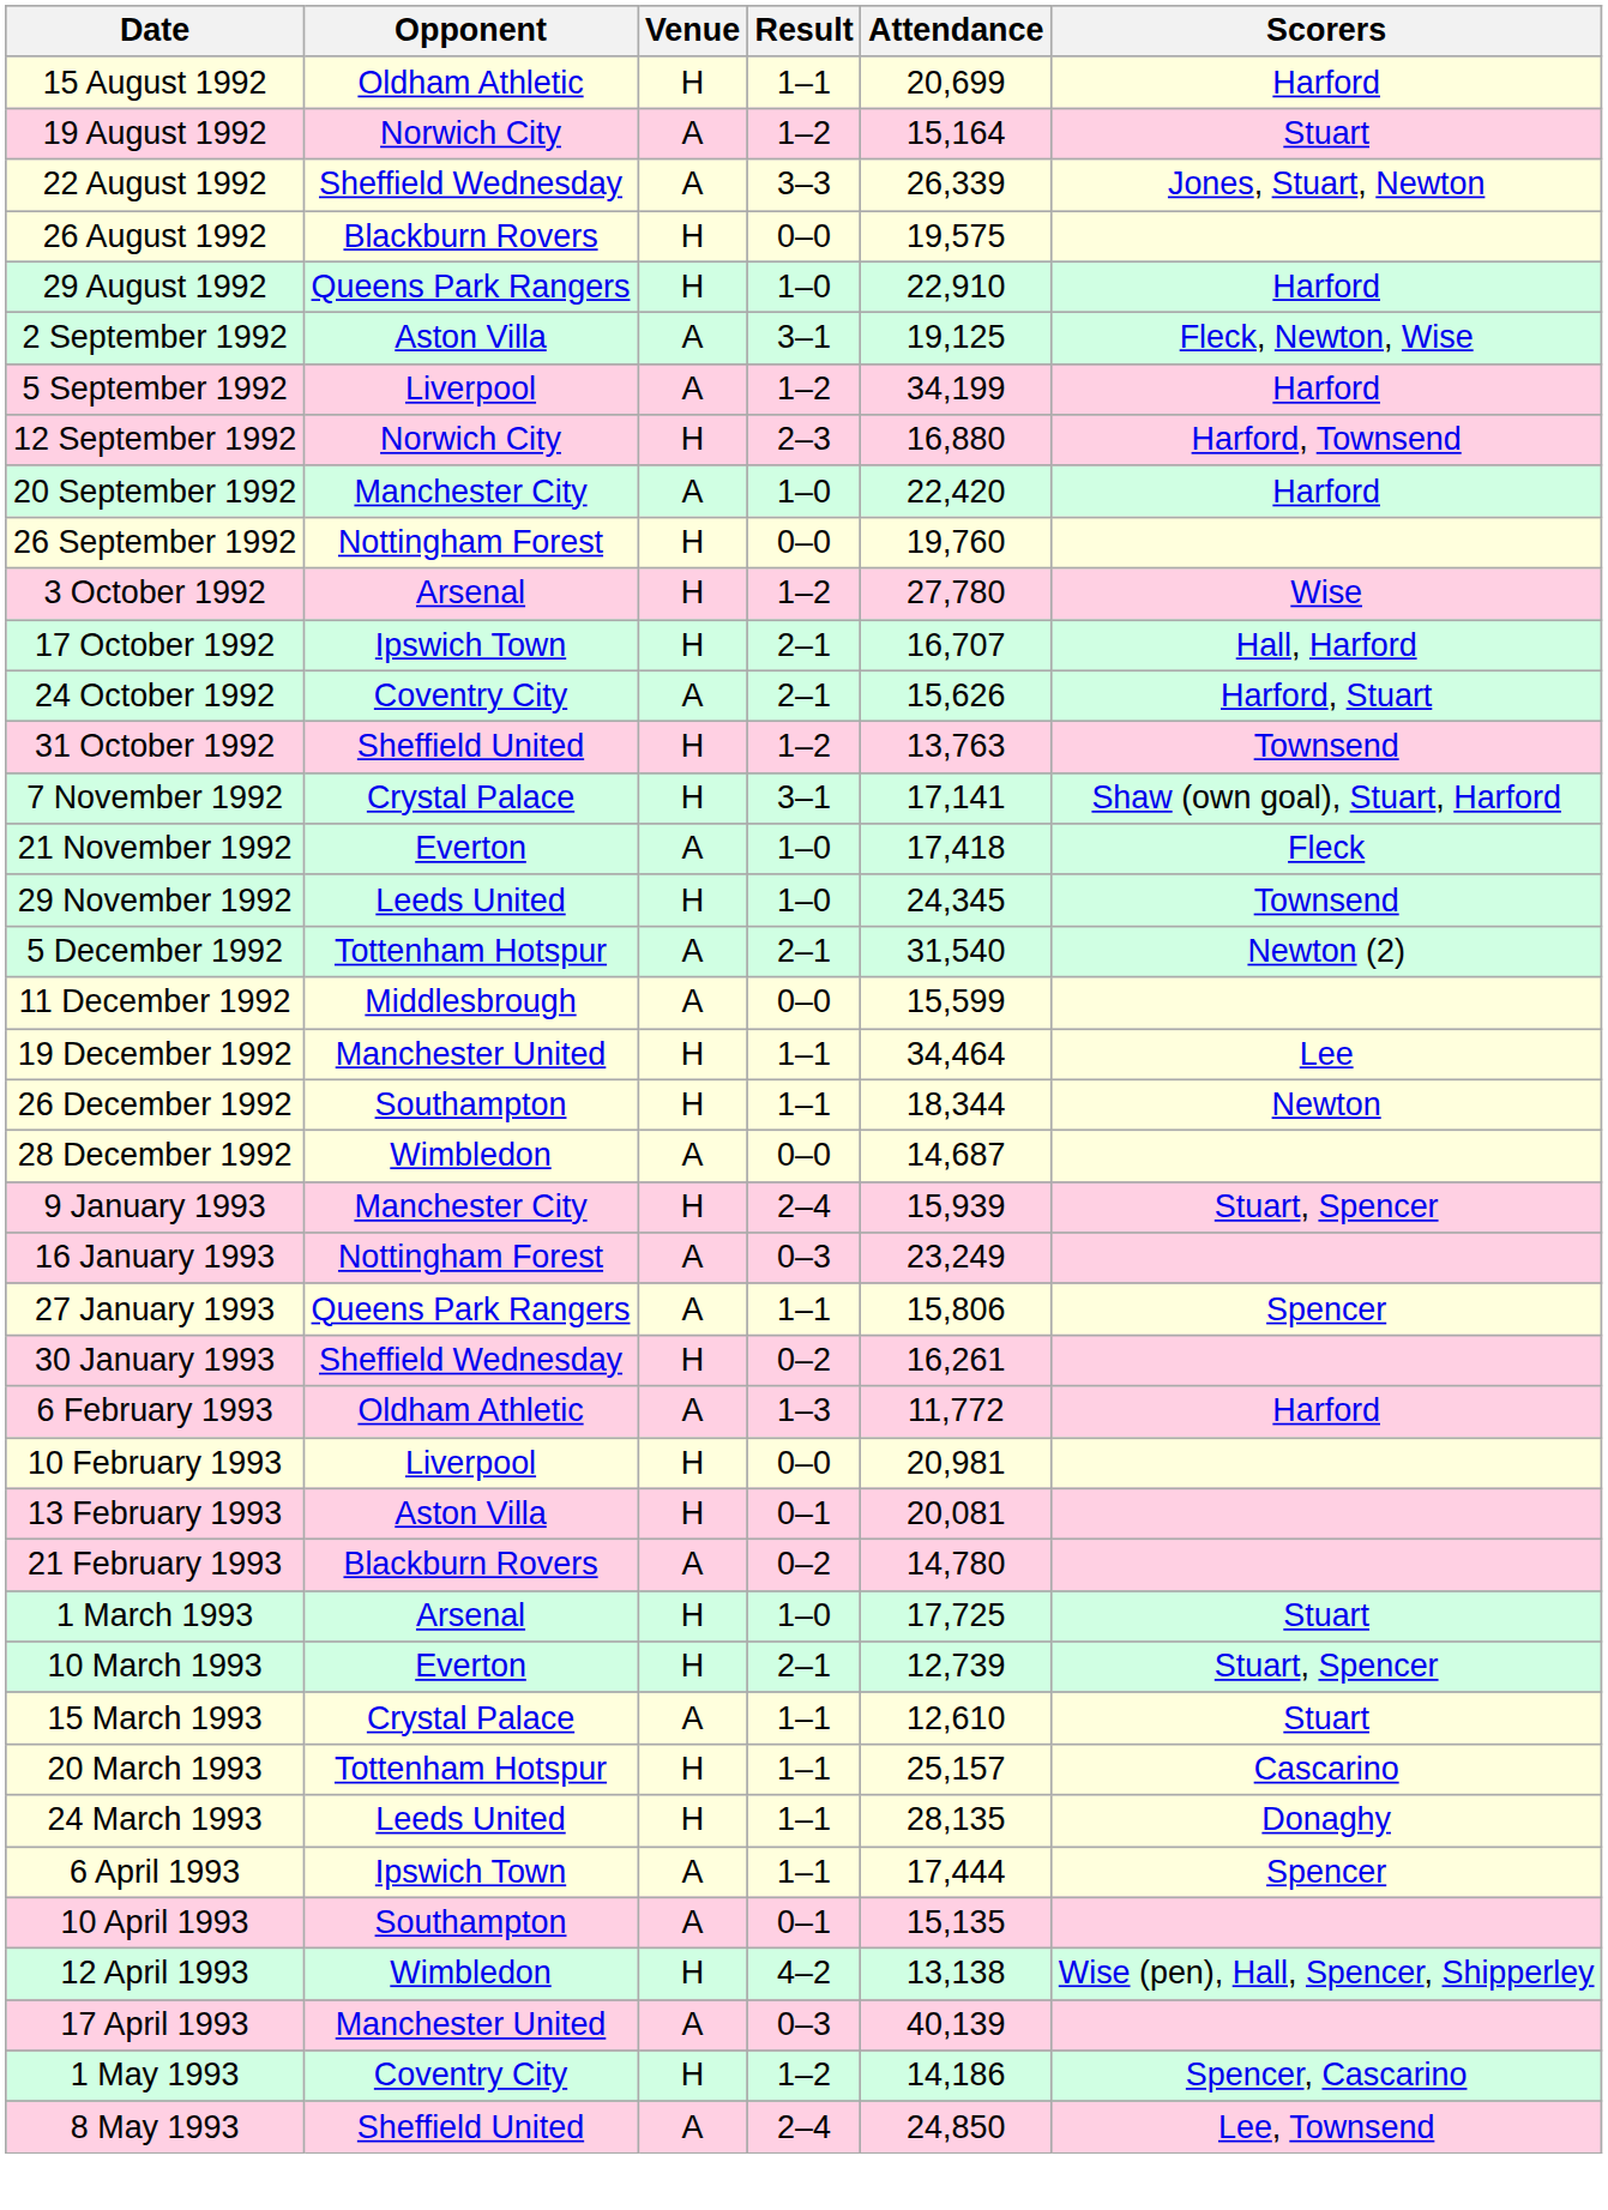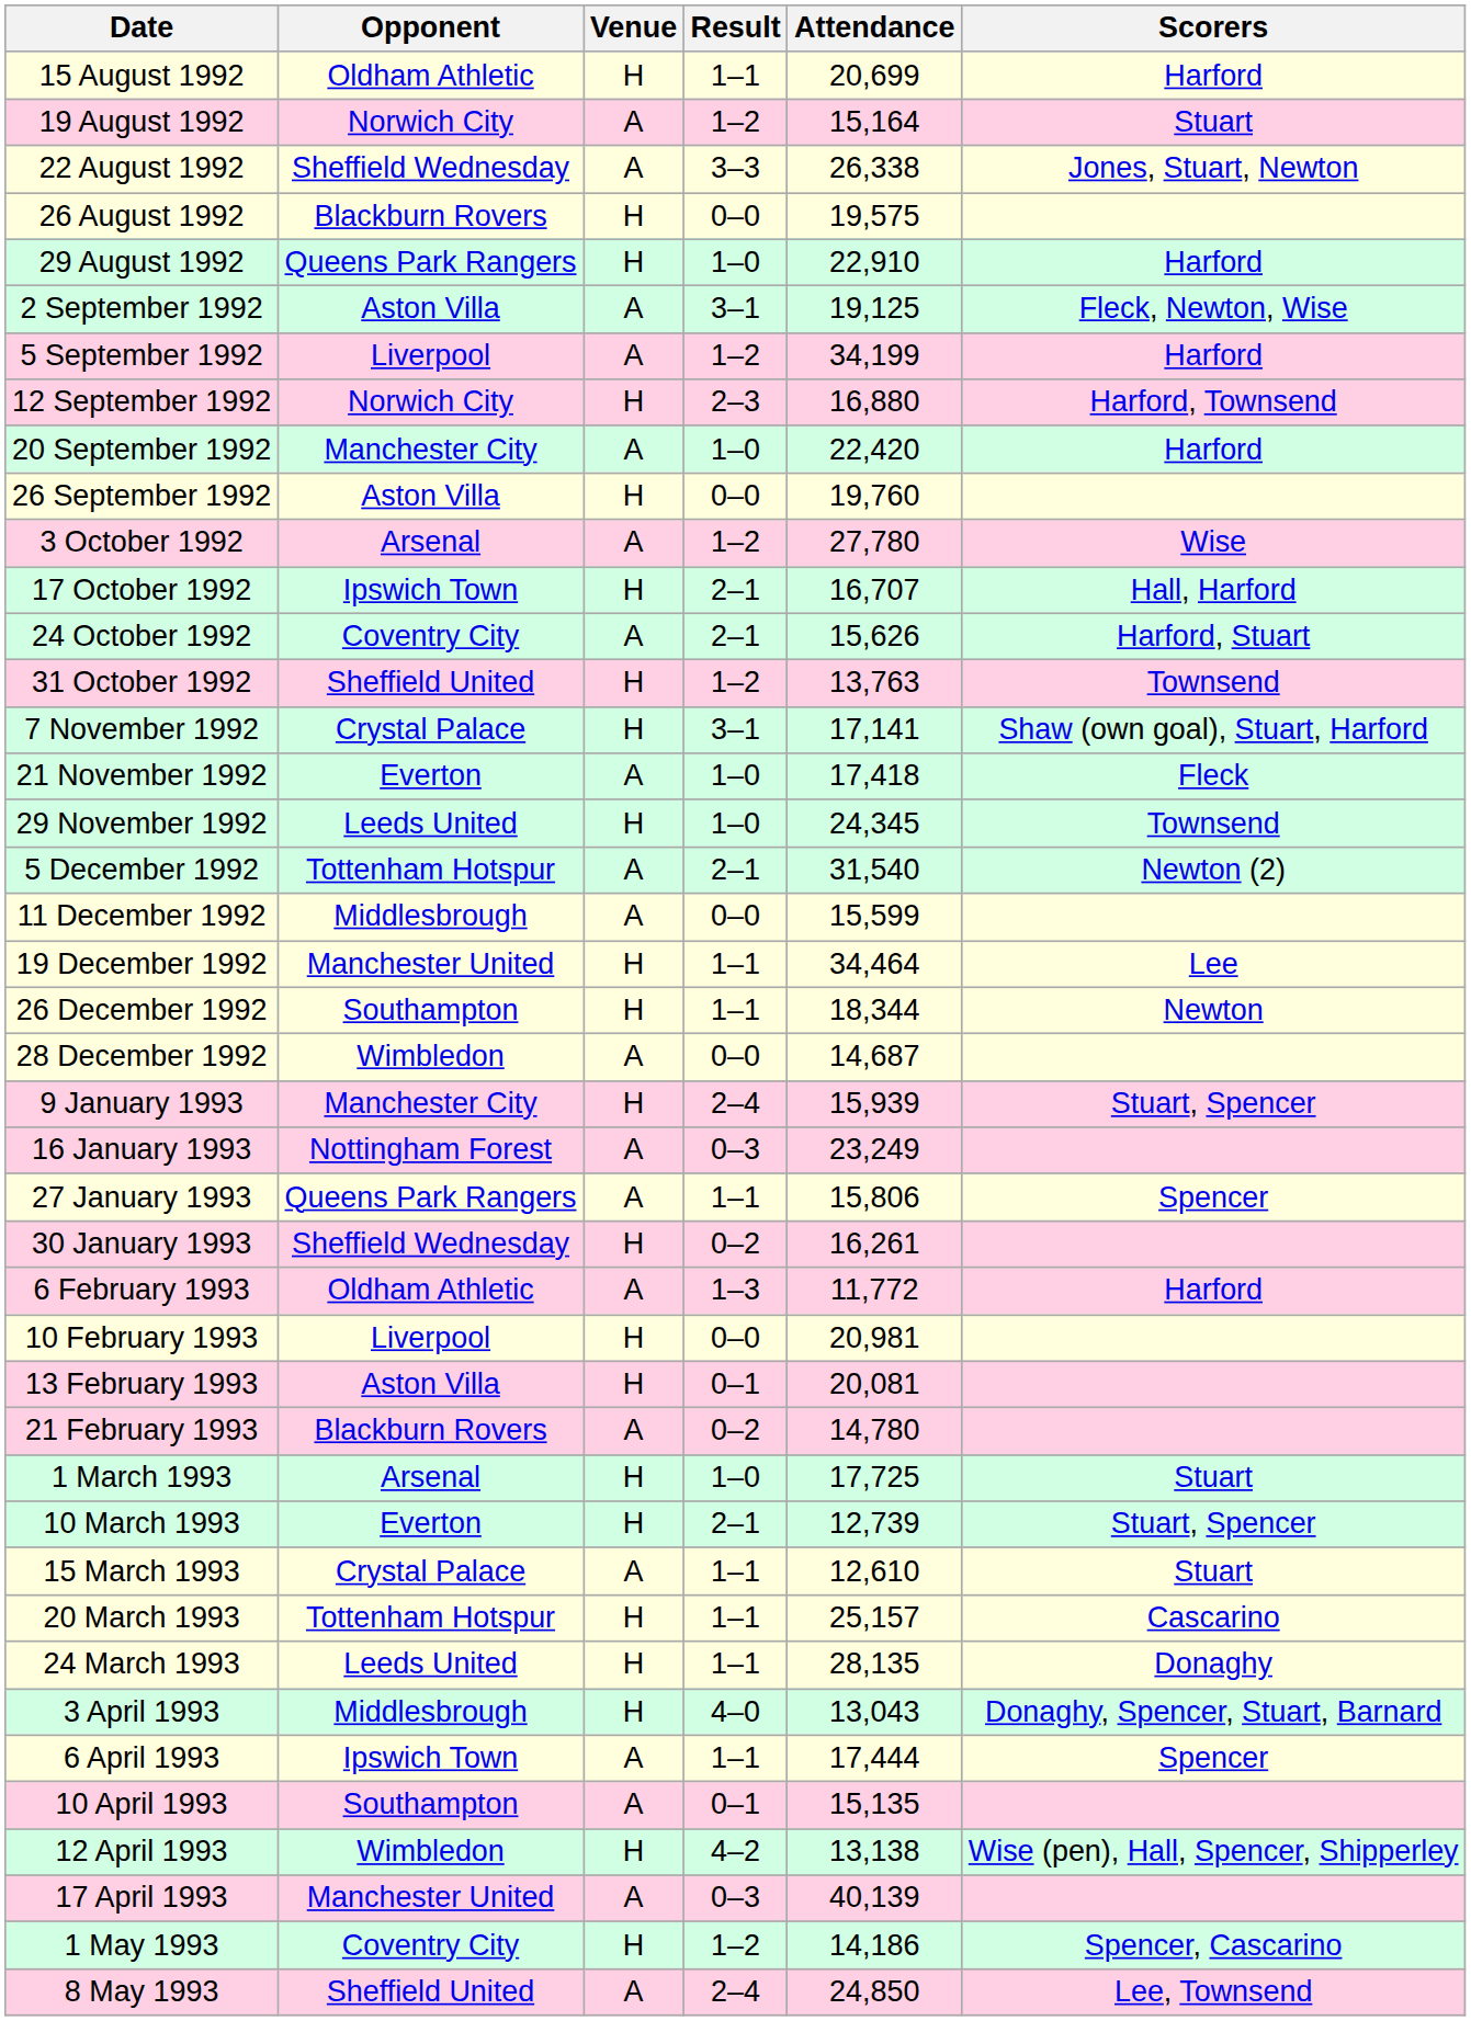 <table class="wikitable sortable" style="font-size:100%; text-align:center">
 <tr>
 <th>Date</th>
 <th>Opponent</th>
 <th>Venue</th>
 <th>Result</th>
 <th>Attendance</th>
 <th>Scorers</th>
 </tr>
 <tr style="background-color: #ffffdd;">
 <td>15 August 1992</td>
 <td><a href='#'>Oldham Athletic</a></td>
 <td>H</td>
 <td>1–1</td>
 <td>20,699</td>
 <td><a href='#'>Harford</a></td>
 </tr>
 <tr style="background-color: #ffd0e3;">
 <td>19 August 1992</td>
 <td><a href='#'>Norwich City</a></td>
 <td>A</td>
 <td>1–2</td>
 <td>15,164</td>
 <td><a href='#'>Stuart</a></td>
 </tr>
 <tr style="background-color: #ffffdd;">
 <td>22 August 1992</td>
 <td><a href='#'>Sheffield Wednesday</a></td>
 <td>A</td>
 <td>3–3</td>
-<td>26,339</td>
+<td>26,338</td>
 <td><a href='#'>Jones</a>, <a href='#'>Stuart</a>, <a href='#'>Newton</a></td>
 </tr>
 <tr style="background-color: #ffffdd;">
 <td>26 August 1992</td>
 <td><a href='#'>Blackburn Rovers</a></td>
 <td>H</td>
 <td>0–0</td>
 <td>19,575</td>
 <td></td>
 </tr>
 <tr style="background-color: #d0ffe3;">
 <td>29 August 1992</td>
 <td><a href='#'>Queens Park Rangers</a></td>
 <td>H</td>
 <td>1–0</td>
 <td>22,910</td>
 <td><a href='#'>Harford</a></td>
 </tr>
 <tr style="background-color: #d0ffe3;">
 <td>2 September 1992</td>
 <td><a href='#'>Aston Villa</a></td>
 <td>A</td>
 <td>3–1</td>
 <td>19,125</td>
 <td><a href='#'>Fleck</a>, <a href='#'>Newton</a>, <a href='#'>Wise</a></td>
 </tr>
 <tr style="background-color: #ffd0e3;">
 <td>5 September 1992</td>
 <td><a href='#'>Liverpool</a></td>
 <td>A</td>
 <td>1–2</td>
 <td>34,199</td>
 <td><a href='#'>Harford</a></td>
 </tr>
 <tr style="background-color: #ffd0e3;">
 <td>12 September 1992</td>
 <td><a href='#'>Norwich City</a></td>
 <td>H</td>
 <td>2–3</td>
 <td>16,880</td>
 <td><a href='#'>Harford</a>, <a href='#'>Townsend</a></td>
 </tr>
 <tr style="background-color: #d0ffe3;">
 <td>20 September 1992</td>
 <td><a href='#'>Manchester City</a></td>
 <td>A</td>
 <td>1–0</td>
 <td>22,420</td>
 <td><a href='#'>Harford</a></td>
 </tr>
 <tr style="background-color: #ffffdd;">
 <td>26 September 1992</td>
-<td><a href='#'>Nottingham Forest</a></td>
+<td><a href='#'>Aston Villa</a></td>
 <td>H</td>
 <td>0–0</td>
 <td>19,760</td>
 <td></td>
 </tr>
 <tr style="background-color: #ffd0e3;">
 <td>3 October 1992</td>
 <td><a href='#'>Arsenal</a></td>
-<td>H</td>
+<td>A</td>
 <td>1–2</td>
 <td>27,780</td>
 <td><a href='#'>Wise</a></td>
 </tr>
 <tr style="background-color: #d0ffe3;">
 <td>17 October 1992</td>
 <td><a href='#'>Ipswich Town</a></td>
 <td>H</td>
 <td>2–1</td>
 <td>16,707</td>
 <td><a href='#'>Hall</a>, <a href='#'>Harford</a></td>
 </tr>
 <tr style="background-color: #d0ffe3;">
 <td>24 October 1992</td>
 <td><a href='#'>Coventry City</a></td>
 <td>A</td>
 <td>2–1</td>
 <td>15,626</td>
 <td><a href='#'>Harford</a>, <a href='#'>Stuart</a></td>
 </tr>
 <tr style="background-color: #ffd0e3;">
 <td>31 October 1992</td>
 <td><a href='#'>Sheffield United</a></td>
 <td>H</td>
 <td>1–2</td>
 <td>13,763</td>
 <td><a href='#'>Townsend</a></td>
 </tr>
 <tr style="background-color: #d0ffe3;">
 <td>7 November 1992</td>
 <td><a href='#'>Crystal Palace</a></td>
 <td>H</td>
 <td>3–1</td>
 <td>17,141</td>
 <td><a href='#'>Shaw</a> (own goal), <a href='#'>Stuart</a>, <a href='#'>Harford</a></td>
 </tr>
 <tr style="background-color: #d0ffe3;">
 <td>21 November 1992</td>
 <td><a href='#'>Everton</a></td>
 <td>A</td>
 <td>1–0</td>
 <td>17,418</td>
 <td><a href='#'>Fleck</a></td>
 </tr>
 <tr style="background-color: #d0ffe3;">
 <td>29 November 1992</td>
 <td><a href='#'>Leeds United</a></td>
 <td>H</td>
 <td>1–0</td>
 <td>24,345</td>
 <td><a href='#'>Townsend</a></td>
 </tr>
 <tr style="background-color: #d0ffe3;">
 <td>5 December 1992</td>
 <td><a href='#'>Tottenham Hotspur</a></td>
 <td>A</td>
 <td>2–1</td>
 <td>31,540</td>
 <td><a href='#'>Newton</a> (2)</td>
 </tr>
 <tr style="background-color: #ffffdd;">
 <td>11 December 1992</td>
 <td><a href='#'>Middlesbrough</a></td>
 <td>A</td>
 <td>0–0</td>
 <td>15,599</td>
 <td></td>
 </tr>
 <tr style="background-color: #ffffdd;">
 <td>19 December 1992</td>
 <td><a href='#'>Manchester United</a></td>
 <td>H</td>
 <td>1–1</td>
 <td>34,464</td>
 <td><a href='#'>Lee</a></td>
 </tr>
 <tr style="background-color: #ffffdd;">
 <td>26 December 1992</td>
 <td><a href='#'>Southampton</a></td>
 <td>H</td>
 <td>1–1</td>
 <td>18,344</td>
 <td><a href='#'>Newton</a></td>
 </tr>
 <tr style="background-color: #ffffdd;">
 <td>28 December 1992</td>
 <td><a href='#'>Wimbledon</a></td>
 <td>A</td>
 <td>0–0</td>
 <td>14,687</td>
 <td></td>
 </tr>
 <tr style="background-color: #ffd0e3;">
 <td>9 January 1993</td>
 <td><a href='#'>Manchester City</a></td>
 <td>H</td>
 <td>2–4</td>
 <td>15,939</td>
 <td><a href='#'>Stuart</a>, <a href='#'>Spencer</a></td>
 </tr>
 <tr style="background-color: #ffd0e3;">
 <td>16 January 1993</td>
 <td><a href='#'>Nottingham Forest</a></td>
 <td>A</td>
 <td>0–3</td>
 <td>23,249</td>
 <td></td>
 </tr>
 <tr style="background-color: #ffffdd;">
 <td>27 January 1993</td>
 <td><a href='#'>Queens Park Rangers</a></td>
 <td>A</td>
 <td>1–1</td>
 <td>15,806</td>
 <td><a href='#'>Spencer</a></td>
 </tr>
 <tr style="background-color: #ffd0e3;">
 <td>30 January 1993</td>
 <td><a href='#'>Sheffield Wednesday</a></td>
 <td>H</td>
 <td>0–2</td>
 <td>16,261</td>
 <td></td>
 </tr>
 <tr style="background-color: #ffd0e3;">
 <td>6 February 1993</td>
 <td><a href='#'>Oldham Athletic</a></td>
 <td>A</td>
 <td>1–3</td>
 <td>11,772</td>
 <td><a href='#'>Harford</a></td>
 </tr>
 <tr style="background-color: #ffffdd;">
 <td>10 February 1993</td>
 <td><a href='#'>Liverpool</a></td>
 <td>H</td>
 <td>0–0</td>
 <td>20,981</td>
 <td></td>
 </tr>
 <tr style="background-color: #ffd0e3;">
 <td>13 February 1993</td>
 <td><a href='#'>Aston Villa</a></td>
 <td>H</td>
 <td>0–1</td>
 <td>20,081</td>
 <td></td>
 </tr>
 <tr style="background-color: #ffd0e3;">
 <td>21 February 1993</td>
 <td><a href='#'>Blackburn Rovers</a></td>
 <td>A</td>
 <td>0–2</td>
 <td>14,780</td>
 <td></td>
 </tr>
 <tr style="background-color: #d0ffe3;">
 <td>1 March 1993</td>
 <td><a href='#'>Arsenal</a></td>
 <td>H</td>
 <td>1–0</td>
 <td>17,725</td>
 <td><a href='#'>Stuart</a></td>
 </tr>
 <tr style="background-color: #d0ffe3;">
 <td>10 March 1993</td>
 <td><a href='#'>Everton</a></td>
 <td>H</td>
 <td>2–1</td>
 <td>12,739</td>
 <td><a href='#'>Stuart</a>, <a href='#'>Spencer</a></td>
 </tr>
 <tr style="background-color: #ffffdd;">
 <td>15 March 1993</td>
 <td><a href='#'>Crystal Palace</a></td>
 <td>A</td>
 <td>1–1</td>
 <td>12,610</td>
 <td><a href='#'>Stuart</a></td>
 </tr>
 <tr style="background-color: #ffffdd;">
 <td>20 March 1993</td>
 <td><a href='#'>Tottenham Hotspur</a></td>
 <td>H</td>
 <td>1–1</td>
 <td>25,157</td>
 <td><a href='#'>Cascarino</a></td>
 </tr>
 <tr style="background-color: #ffffdd;">
 <td>24 March 1993</td>
 <td><a href='#'>Leeds United</a></td>
 <td>H</td>
 <td>1–1</td>
 <td>28,135</td>
 <td><a href='#'>Donaghy</a></td>
 </tr>
+<tr style="background-color: #d0ffe3;">
+<td>3 April 1993</td>
+<td><a href='#'>Middlesbrough</a></td>
+<td>H</td>
+<td>4–0</td>
+<td>13,043</td>
+<td><a href='#'>Donaghy</a>, <a href='#'>Spencer</a>, <a href='#'>Stuart</a>, <a href='#'>Barnard</a></td>
+</tr>
 <tr style="background-color: #ffffdd;">
 <td>6 April 1993</td>
 <td><a href='#'>Ipswich Town</a></td>
 <td>A</td>
 <td>1–1</td>
 <td>17,444</td>
 <td><a href='#'>Spencer</a></td>
 </tr>
 <tr style="background-color: #ffd0e3;">
 <td>10 April 1993</td>
 <td><a href='#'>Southampton</a></td>
 <td>A</td>
 <td>0–1</td>
 <td>15,135</td>
 <td></td>
 </tr>
 <tr style="background-color: #d0ffe3;">
 <td>12 April 1993</td>
 <td><a href='#'>Wimbledon</a></td>
 <td>H</td>
 <td>4–2</td>
 <td>13,138</td>
 <td><a href='#'>Wise</a> (pen), <a href='#'>Hall</a>, <a href='#'>Spencer</a>, <a href='#'>Shipperley</a></td>
 </tr>
 <tr style="background-color: #ffd0e3;">
 <td>17 April 1993</td>
 <td><a href='#'>Manchester United</a></td>
 <td>A</td>
 <td>0–3</td>
 <td>40,139</td>
 <td></td>
 </tr>
 <tr style="background-color: #d0ffe3;">
 <td>1 May 1993</td>
 <td><a href='#'>Coventry City</a></td>
 <td>H</td>
 <td>1–2</td>
 <td>14,186</td>
 <td><a href='#'>Spencer</a>, <a href='#'>Cascarino</a></td>
 </tr>
 <tr style="background-color: #ffd0e3;">
 <td>8 May 1993</td>
 <td><a href='#'>Sheffield United</a></td>
 <td>A</td>
 <td>2–4</td>
 <td>24,850</td>
 <td><a href='#'>Lee</a>, <a href='#'>Townsend</a></td>
 </tr>
 </table>
